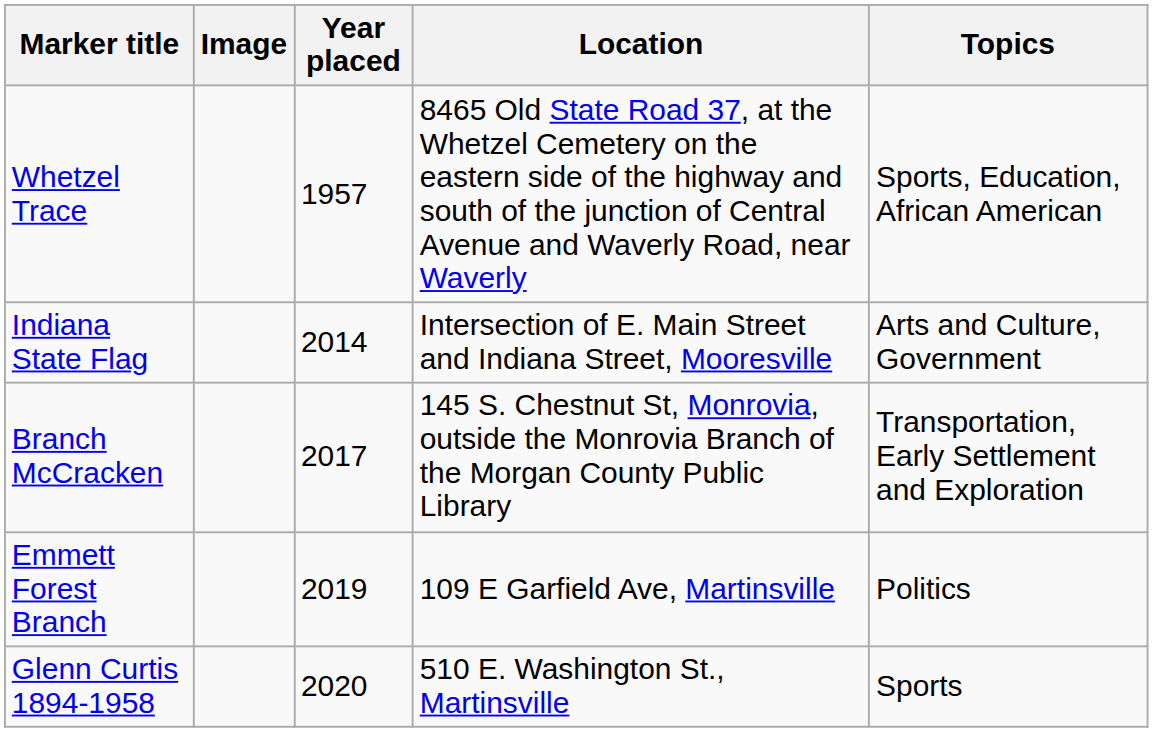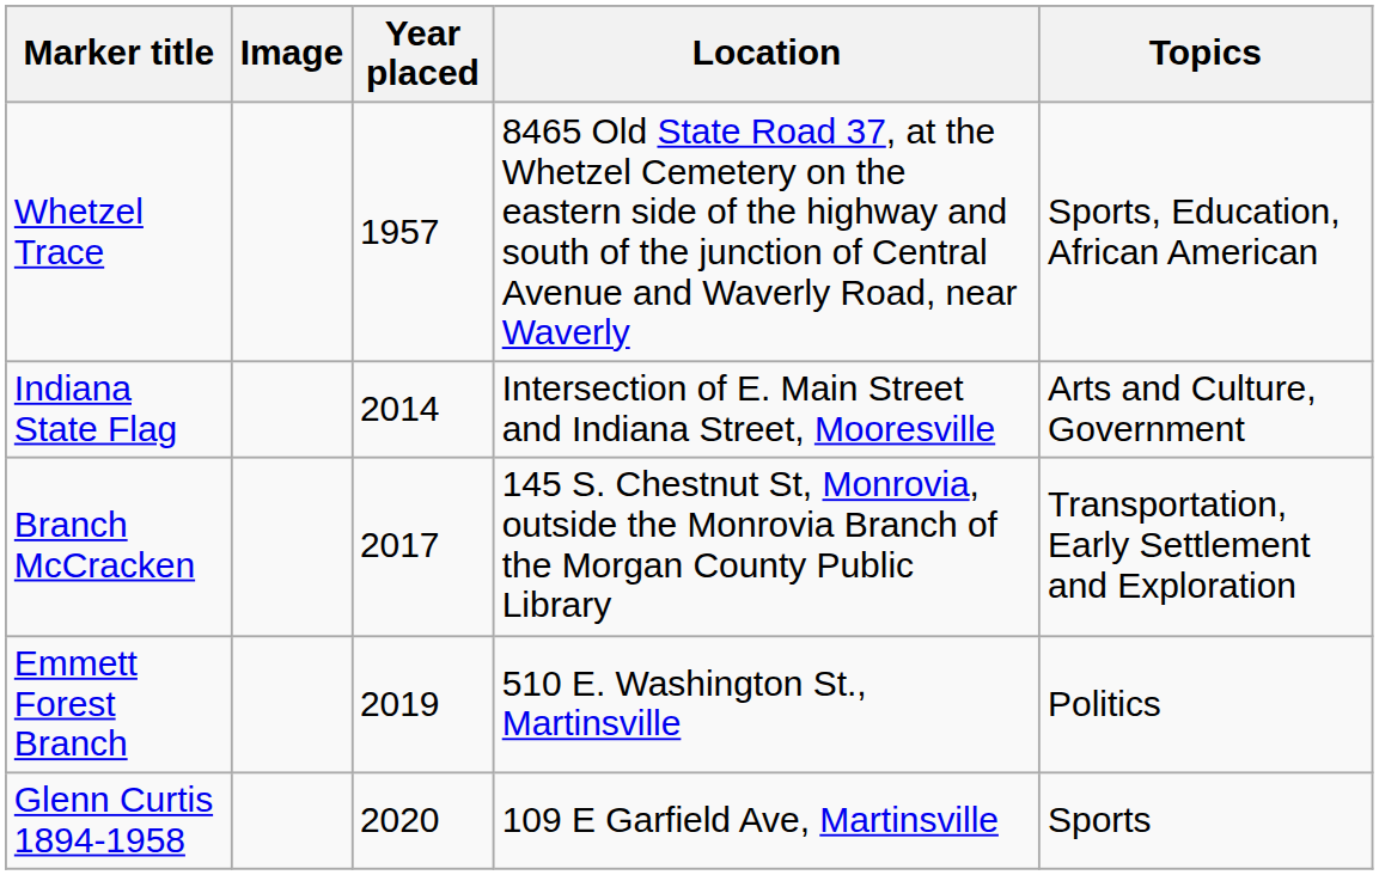 <table class="wikitable sortable" style="width:98%">
 <tr>
 <th>Marker title</th>
 <th class="unsortable">Image</th>
 <th>Year placed</th>
 <th>Location</th>
 <th>Topics</th>
 </tr>
 <tr>
 <td><a href='#'>Whetzel Trace</a></td>
 <td></td>
 <td>1957</td>
 <td>8465 Old <a href='#'>State Road 37</a>, at the Whetzel Cemetery on the eastern side of the highway and south of the junction of Central Avenue and Waverly Road, near <a href='#'>Waverly</a><br><small></small></td>
 <td>Sports, Education, African American</td>
 </tr>
 <tr>
 <td><a href='#'>Indiana State Flag</a></td>
 <td></td>
 <td>2014</td>
 <td>Intersection of E. Main Street and Indiana Street, <a href='#'>Mooresville</a><br><small></small></td>
 <td>Arts and Culture, Government</td>
 </tr>
 <tr>
 <td><a href='#'>Branch McCracken</a></td>
 <td></td>
 <td>2017</td>
 <td>145 S. Chestnut St, <a href='#'>Monrovia</a>, outside the Monrovia Branch of the Morgan County Public Library <br><small></small></td>
 <td>Transportation, Early Settlement and Exploration</td>
 </tr>
 <tr>
 <td><a href='#'>Emmett Forest Branch</a></td>
 <td></td>
 <td>2019</td>
-<td>109 E Garfield Ave, <a href='#'>Martinsville</a><br><small></small></td>
+<td>510 E. Washington St., <a href='#'>Martinsville</a><br><small></small></td>
 <td>Politics</td>
 </tr>
 <tr>
 <td><a href='#'>Glenn Curtis 1894-1958</a></td>
 <td></td>
 <td>2020</td>
-<td>510 E. Washington St., <a href='#'>Martinsville</a><br><small></small></td>
+<td>109 E Garfield Ave, <a href='#'>Martinsville</a><br><small></small></td>
 <td>Sports</td>
 </tr>
 </table>
